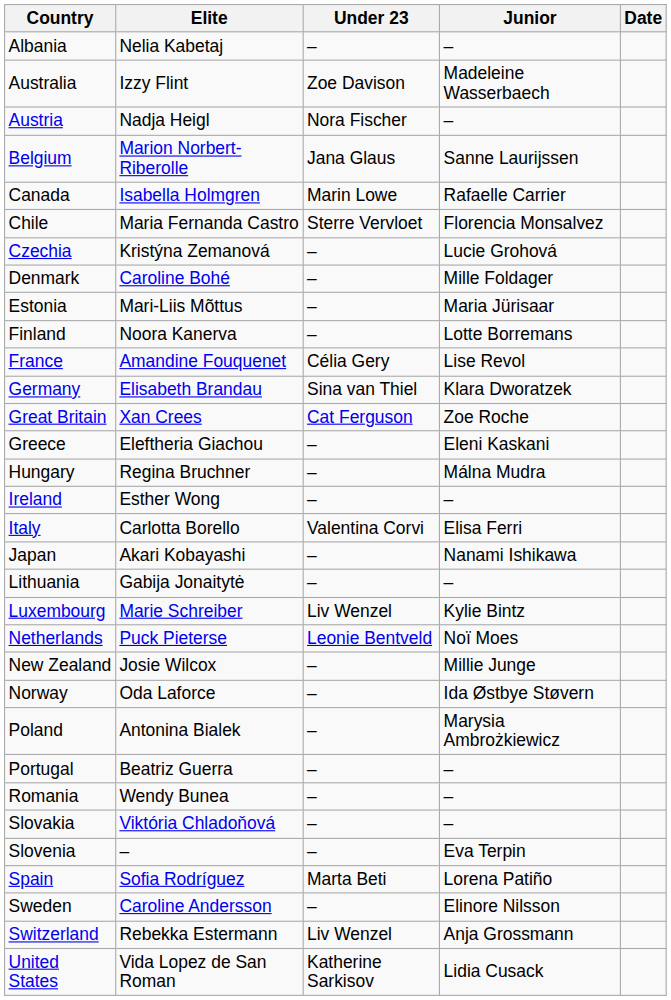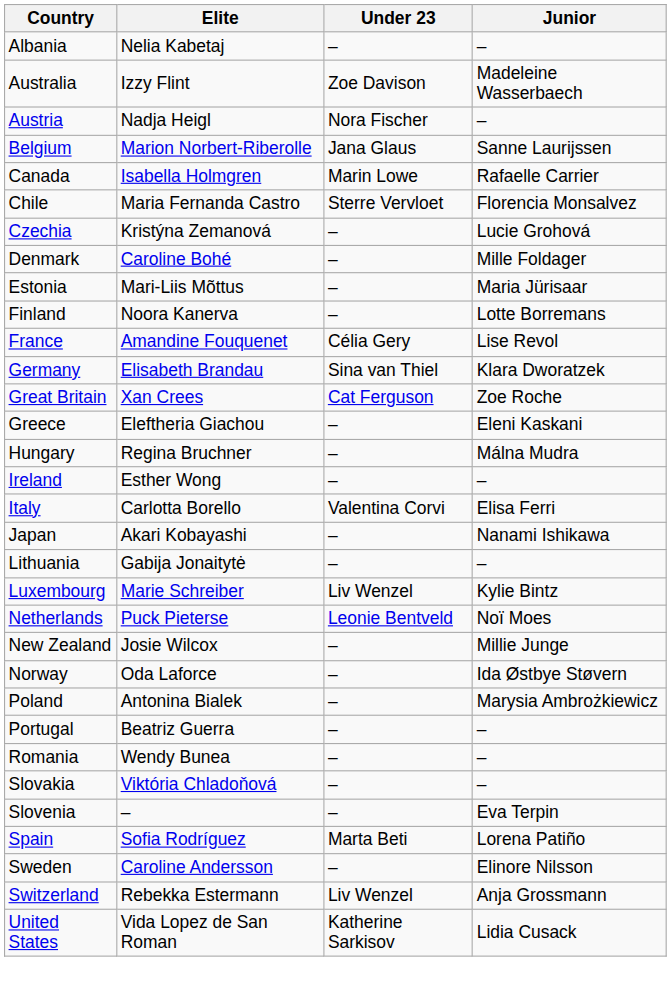 <table class="wikitable sortable">
 <tr>
 <th>Country</th>
 <th>Elite</th>
 <th>Under 23</th>
 <th>Junior</th>
-<th>Date</th>
 </tr>
 <tr>
 <td> Albania</td>
 <td>Nelia Kabetaj</td>
 <td>–</td>
 <td>–</td>
-<td></td>
 </tr>
 <tr>
 <td> Australia</td>
 <td>Izzy Flint</td>
 <td>Zoe Davison</td>
 <td>Madeleine Wasserbaech</td>
-<td></td>
 </tr>
 <tr>
 <td> <a href='#'>Austria</a></td>
 <td>Nadja Heigl</td>
 <td>Nora Fischer</td>
 <td>–</td>
-<td></td>
 </tr>
 <tr>
 <td> <a href='#'>Belgium</a></td>
 <td><a href='#'>Marion Norbert-Riberolle</a></td>
 <td>Jana Glaus</td>
 <td>Sanne Laurijssen</td>
-<td></td>
 </tr>
 <tr>
 <td> Canada</td>
 <td><a href='#'>Isabella Holmgren</a></td>
 <td>Marin Lowe</td>
 <td>Rafaelle Carrier</td>
-<td></td>
 </tr>
 <tr>
 <td> Chile</td>
 <td>Maria Fernanda Castro</td>
 <td>Sterre Vervloet</td>
 <td>Florencia Monsalvez</td>
-<td></td>
 </tr>
 <tr>
 <td> <a href='#'>Czechia</a></td>
 <td>Kristýna Zemanová</td>
 <td>–</td>
 <td>Lucie Grohová</td>
-<td></td>
 </tr>
 <tr>
 <td> Denmark</td>
 <td><a href='#'>Caroline Bohé</a></td>
 <td>–</td>
 <td>Mille Foldager</td>
-<td></td>
 </tr>
 <tr>
 <td> Estonia</td>
 <td>Mari-Liis Mõttus</td>
 <td>–</td>
 <td>Maria Jürisaar</td>
-<td></td>
 </tr>
 <tr>
 <td> Finland</td>
 <td>Noora Kanerva</td>
 <td>–</td>
 <td>Lotte Borremans</td>
-<td></td>
 </tr>
 <tr>
 <td> <a href='#'>France</a></td>
 <td><a href='#'>Amandine Fouquenet</a></td>
 <td>Célia Gery</td>
 <td>Lise Revol</td>
-<td></td>
 </tr>
 <tr>
 <td> <a href='#'>Germany</a></td>
 <td><a href='#'>Elisabeth Brandau</a></td>
 <td>Sina van Thiel</td>
 <td>Klara Dworatzek</td>
-<td></td>
 </tr>
 <tr>
 <td> <a href='#'>Great Britain</a></td>
 <td><a href='#'>Xan Crees</a></td>
 <td><a href='#'>Cat Ferguson</a></td>
 <td>Zoe Roche</td>
-<td></td>
 </tr>
 <tr>
 <td> Greece</td>
 <td>Eleftheria Giachou</td>
 <td>–</td>
 <td>Eleni Kaskani</td>
-<td></td>
 </tr>
 <tr>
 <td> Hungary</td>
 <td>Regina Bruchner</td>
 <td>–</td>
 <td>Málna Mudra</td>
-<td></td>
 </tr>
 <tr>
 <td> <a href='#'>Ireland</a></td>
 <td>Esther Wong</td>
 <td>–</td>
 <td>–</td>
-<td></td>
 </tr>
 <tr>
 <td> <a href='#'>Italy</a></td>
 <td>Carlotta Borello</td>
 <td>Valentina Corvi</td>
 <td>Elisa Ferri</td>
-<td></td>
 </tr>
 <tr>
 <td> Japan</td>
 <td>Akari Kobayashi</td>
 <td>–</td>
 <td>Nanami Ishikawa</td>
-<td></td>
 </tr>
 <tr>
 <td> Lithuania</td>
 <td>Gabija Jonaitytė</td>
 <td>–</td>
 <td>–</td>
-<td></td>
 </tr>
 <tr>
 <td> <a href='#'>Luxembourg</a></td>
 <td><a href='#'>Marie Schreiber</a></td>
 <td>Liv Wenzel</td>
 <td>Kylie Bintz</td>
-<td></td>
 </tr>
 <tr>
 <td> <a href='#'>Netherlands</a></td>
 <td><a href='#'>Puck Pieterse</a></td>
 <td><a href='#'>Leonie Bentveld</a></td>
 <td>Noï Moes</td>
-<td></td>
 </tr>
 <tr>
 <td> New Zealand</td>
 <td>Josie Wilcox</td>
 <td>–</td>
 <td>Millie Junge</td>
-<td></td>
 </tr>
 <tr>
 <td> Norway</td>
 <td>Oda Laforce</td>
 <td>–</td>
 <td>Ida Østbye Støvern</td>
-<td></td>
 </tr>
 <tr>
 <td> Poland</td>
 <td>Antonina Bialek</td>
 <td>–</td>
 <td>Marysia Ambrożkiewicz</td>
-<td></td>
 </tr>
 <tr>
 <td> Portugal</td>
 <td>Beatriz Guerra</td>
 <td>–</td>
 <td>–</td>
-<td></td>
 </tr>
 <tr>
 <td> Romania</td>
 <td>Wendy Bunea</td>
 <td>–</td>
 <td>–</td>
-<td></td>
 </tr>
 <tr>
 <td> Slovakia</td>
 <td><a href='#'>Viktória Chladoňová</a></td>
 <td>–</td>
 <td>–</td>
-<td></td>
 </tr>
 <tr>
 <td> Slovenia</td>
 <td>–</td>
 <td>–</td>
 <td>Eva Terpin</td>
-<td></td>
 </tr>
 <tr>
 <td> <a href='#'>Spain</a></td>
 <td><a href='#'>Sofia Rodríguez</a></td>
 <td>Marta Beti</td>
 <td>Lorena Patiño</td>
-<td></td>
 </tr>
 <tr>
 <td> Sweden</td>
 <td><a href='#'>Caroline Andersson</a></td>
 <td>–</td>
 <td>Elinore Nilsson</td>
-<td></td>
 </tr>
 <tr>
 <td> <a href='#'>Switzerland</a></td>
 <td>Rebekka Estermann</td>
 <td>Liv Wenzel</td>
 <td>Anja Grossmann</td>
-<td></td>
 </tr>
 <tr>
 <td> <a href='#'>United States</a></td>
 <td>Vida Lopez de San Roman</td>
 <td>Katherine Sarkisov</td>
 <td>Lidia Cusack</td>
-<td></td>
 </tr>
 </table>
